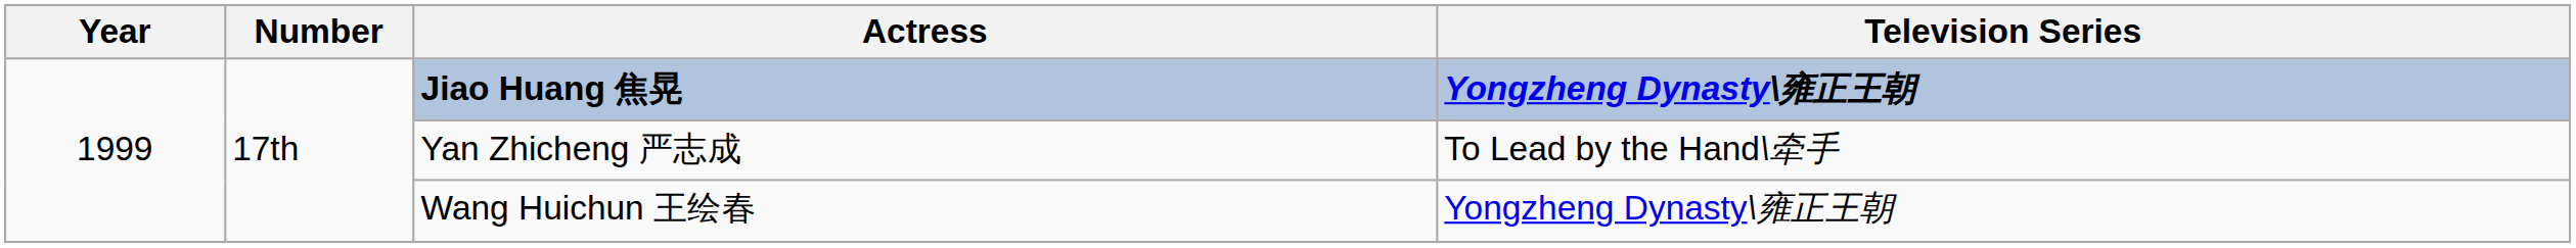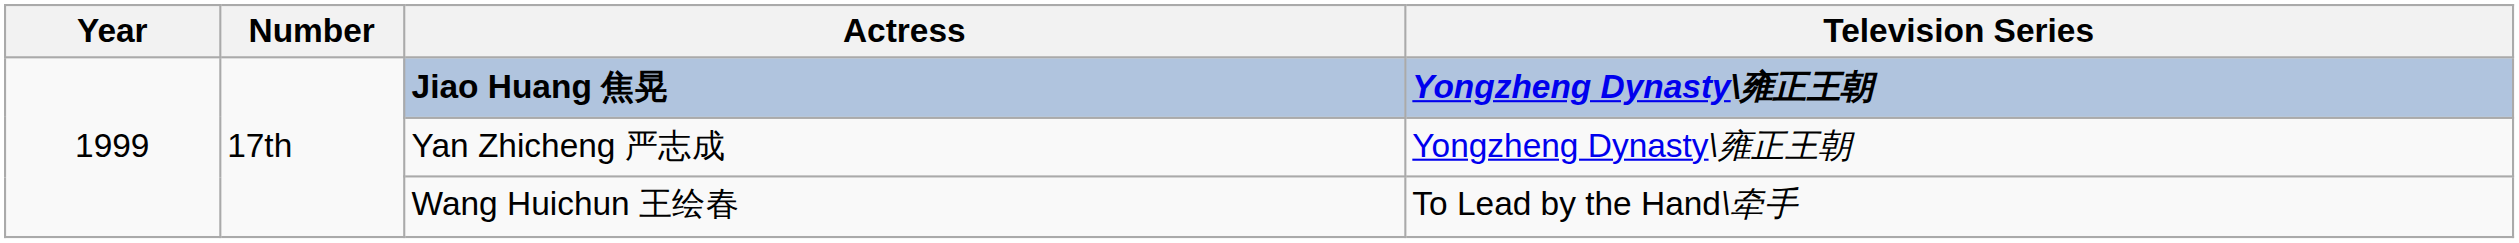 <table class="wikitable" width="95%" align="center">
 <tr>
 <th width="6%">Year</th>
 <th width="4%">Number</th>
 <th width="28%">Actress</th>
 <th width="31%">Television Series</th>
 </tr>
 <tr>
 <td rowspan="3" style="text-align:center;">1999</td>
 <td rowspan="3">17th</td>
 <td style="background:#B0C4DE;"><strong>Jiao Huang 焦晃</strong></td>
 <td style="background:#B0C4DE;"><strong><em><a href='#'>Yongzheng Dynasty</a><em>\雍正王朝<strong></td>
 </tr>
 <tr>
 <td>Yan Zhicheng 严志成</td>
-<td></em>To Lead by the Hand<em>\牵手</td>
+<td></em><a href='#'>Yongzheng Dynasty</a><em>\雍正王朝</td>
 </tr>
 <tr>
 <td>Wang Huichun 王绘春</td>
-<td></em><a href='#'>Yongzheng Dynasty</a><em>\雍正王朝</td>
+<td></em>To Lead by the Hand<em>\牵手</td>
 </tr>
 </table>
